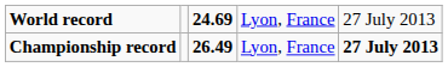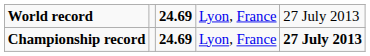 <table class="wikitable">
 <tr>
 <td><strong>World record</strong></td>
 <td></td>
 <td><strong>24.69</strong></td>
 <td><a href='#'>Lyon</a>, <a href='#'>France</a></td>
 <td>27 July 2013</td>
 </tr>
 <tr>
 <td><strong>Championship record</strong></td>
 <td></td>
-<td><strong>26.49</strong></td>
+<td><strong>24.69</strong></td>
 <td><a href='#'>Lyon</a>, <a href='#'>France</a></td>
 <td><strong>27 July 2013</strong></td>
 </tr>
 </table>
